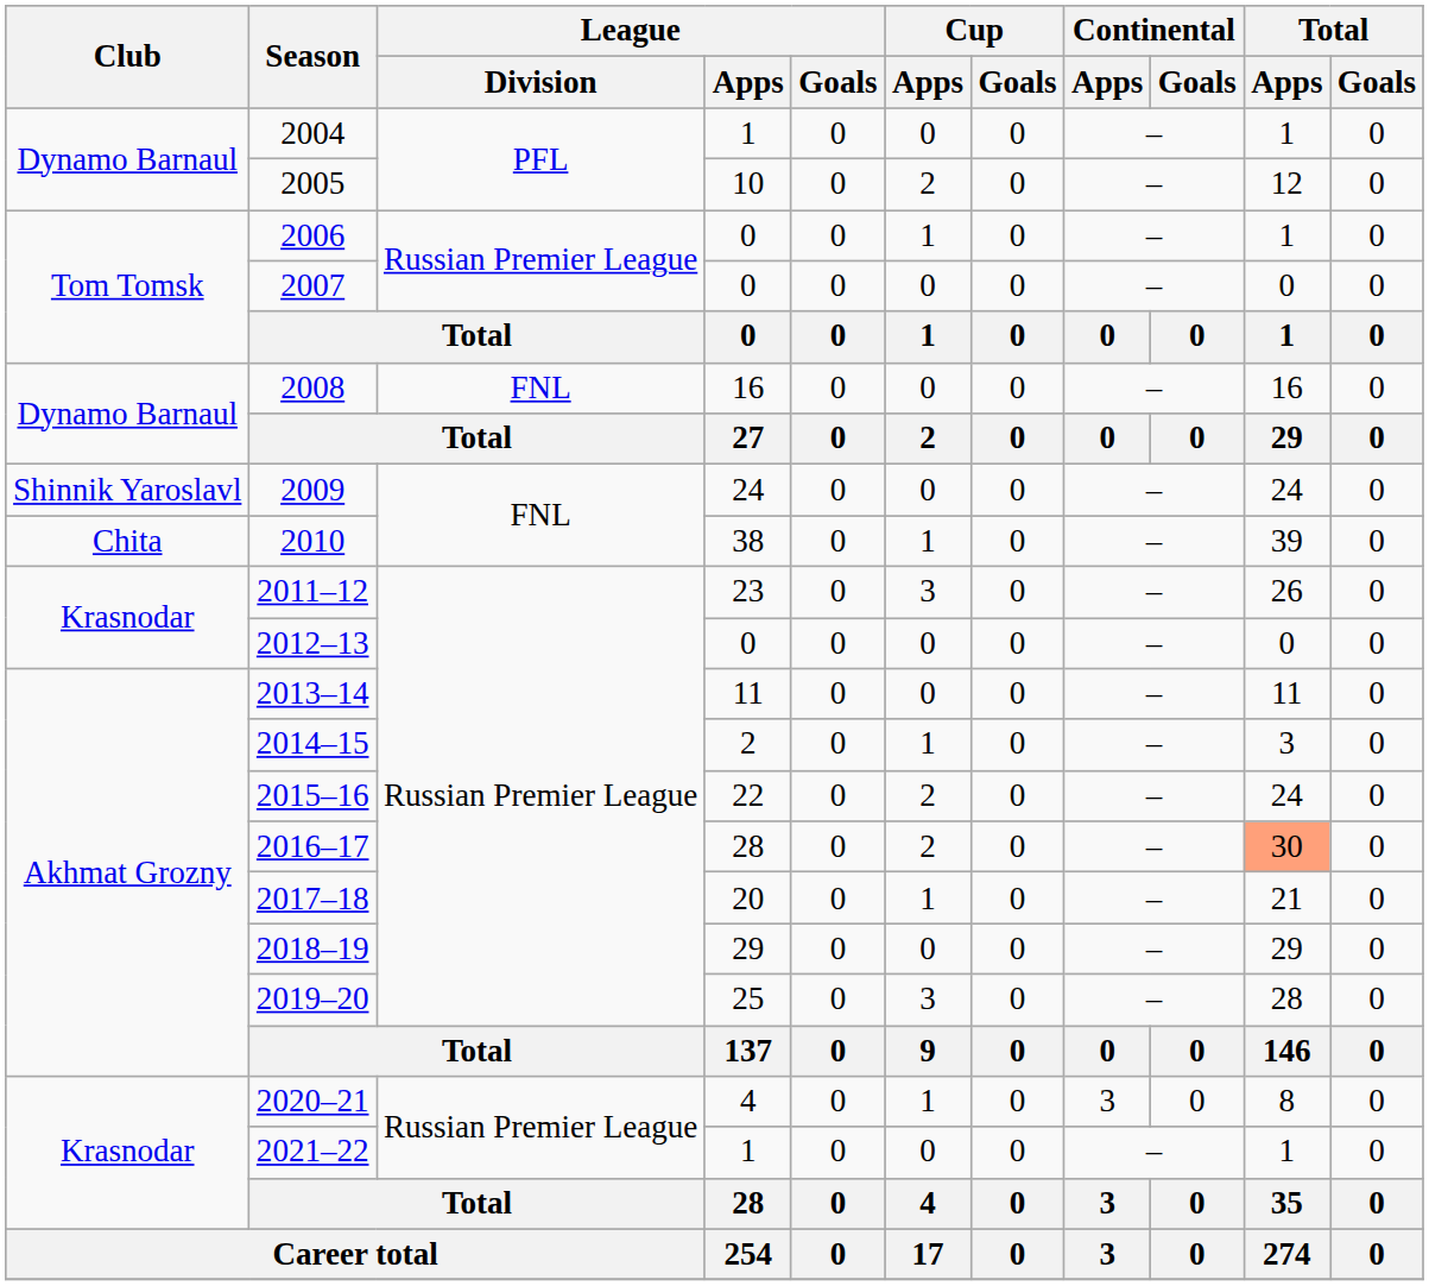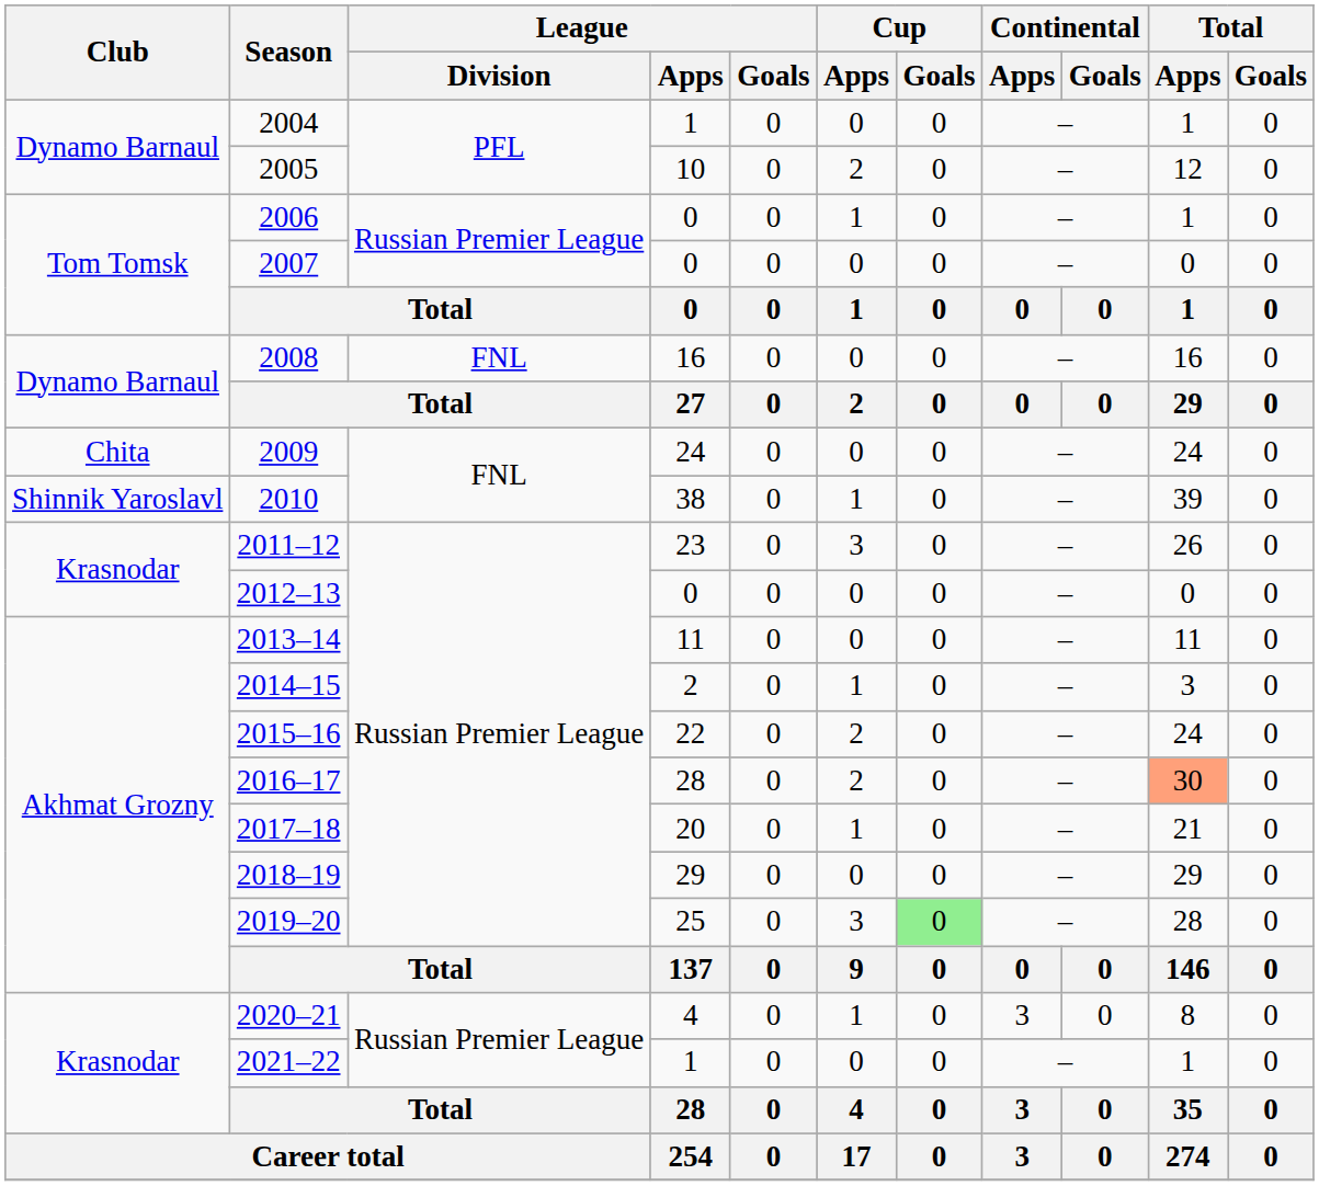 <table class="wikitable" style="text-align: center;">
 <tr>
 <th rowspan=2>Club</th>
 <th rowspan=2>Season</th>
 <th colspan=3>League</th>
 <th colspan=2>Cup</th>
 <th colspan=2>Continental</th>
 <th colspan=2>Total</th>
 </tr>
 <tr>
 <th>Division</th>
 <th>Apps</th>
 <th>Goals</th>
 <th>Apps</th>
 <th>Goals</th>
 <th>Apps</th>
 <th>Goals</th>
 <th>Apps</th>
 <th>Goals</th>
 </tr>
 <tr>
 <td rowspan=2><a href='#'>Dynamo Barnaul</a></td>
 <td>2004</td>
 <td rowspan=2><a href='#'>PFL</a></td>
 <td>1</td>
 <td>0</td>
 <td>0</td>
 <td>0</td>
 <td colspan=2>–</td>
 <td>1</td>
 <td>0</td>
 </tr>
 <tr>
 <td>2005</td>
 <td>10</td>
 <td>0</td>
 <td>2</td>
 <td>0</td>
 <td colspan=2>–</td>
 <td>12</td>
 <td>0</td>
 </tr>
 <tr>
 <td rowspan=3><a href='#'>Tom Tomsk</a></td>
 <td><a href='#'>2006</a></td>
 <td rowspan=2><a href='#'>Russian Premier League</a></td>
 <td>0</td>
 <td>0</td>
 <td>1</td>
 <td>0</td>
 <td colspan=2>–</td>
 <td>1</td>
 <td>0</td>
 </tr>
 <tr>
 <td><a href='#'>2007</a></td>
 <td>0</td>
 <td>0</td>
 <td>0</td>
 <td>0</td>
 <td colspan=2>–</td>
 <td>0</td>
 <td>0</td>
 </tr>
 <tr>
 <th colspan=2>Total</th>
 <th>0</th>
 <th>0</th>
 <th>1</th>
 <th>0</th>
 <th>0</th>
 <th>0</th>
 <th>1</th>
 <th>0</th>
 </tr>
 <tr>
 <td rowspan=2><a href='#'>Dynamo Barnaul</a></td>
 <td><a href='#'>2008</a></td>
 <td><a href='#'>FNL</a></td>
 <td>16</td>
 <td>0</td>
 <td>0</td>
 <td>0</td>
 <td colspan=2>–</td>
 <td>16</td>
 <td>0</td>
 </tr>
 <tr>
 <th colspan=2>Total</th>
 <th>27</th>
 <th>0</th>
 <th>2</th>
 <th>0</th>
 <th>0</th>
 <th>0</th>
 <th>29</th>
 <th>0</th>
 </tr>
 <tr>
-<td><a href='#'>Shinnik Yaroslavl</a></td>
+<td><a href='#'>Chita</a></td>
 <td><a href='#'>2009</a></td>
 <td rowspan=2>FNL</td>
 <td>24</td>
 <td>0</td>
 <td>0</td>
 <td>0</td>
 <td colspan=2>–</td>
 <td>24</td>
 <td>0</td>
 </tr>
 <tr>
-<td><a href='#'>Chita</a></td>
+<td><a href='#'>Shinnik Yaroslavl</a></td>
 <td><a href='#'>2010</a></td>
 <td>38</td>
 <td>0</td>
 <td>1</td>
 <td>0</td>
 <td colspan=2>–</td>
 <td>39</td>
 <td>0</td>
 </tr>
 <tr>
 <td rowspan=2><a href='#'>Krasnodar</a></td>
 <td><a href='#'>2011–12</a></td>
 <td rowspan=9>Russian Premier League</td>
 <td>23</td>
 <td>0</td>
 <td>3</td>
 <td>0</td>
 <td colspan=2>–</td>
 <td>26</td>
 <td>0</td>
 </tr>
 <tr>
 <td><a href='#'>2012–13</a></td>
 <td>0</td>
 <td>0</td>
 <td>0</td>
 <td>0</td>
 <td colspan=2>–</td>
 <td>0</td>
 <td>0</td>
 </tr>
 <tr>
 <td rowspan=8><a href='#'>Akhmat Grozny</a></td>
 <td><a href='#'>2013–14</a></td>
 <td>11</td>
 <td>0</td>
 <td>0</td>
 <td>0</td>
 <td colspan=2>–</td>
 <td>11</td>
 <td>0</td>
 </tr>
 <tr>
 <td><a href='#'>2014–15</a></td>
 <td>2</td>
 <td>0</td>
 <td>1</td>
 <td>0</td>
 <td colspan=2>–</td>
 <td>3</td>
 <td>0</td>
 </tr>
 <tr>
 <td><a href='#'>2015–16</a></td>
 <td>22</td>
 <td>0</td>
 <td>2</td>
 <td>0</td>
 <td colspan=2>–</td>
 <td>24</td>
 <td>0</td>
 </tr>
 <tr>
 <td><a href='#'>2016–17</a></td>
 <td>28</td>
 <td>0</td>
 <td>2</td>
 <td>0</td>
 <td colspan=2>–</td>
 <td style="background: lightsalmon;">30</td>
 <td>0</td>
 </tr>
 <tr>
 <td><a href='#'>2017–18</a></td>
 <td>20</td>
 <td>0</td>
 <td>1</td>
 <td>0</td>
 <td colspan=2>–</td>
 <td>21</td>
 <td>0</td>
 </tr>
 <tr>
 <td><a href='#'>2018–19</a></td>
 <td>29</td>
 <td>0</td>
 <td>0</td>
 <td>0</td>
 <td colspan=2>–</td>
 <td>29</td>
 <td>0</td>
 </tr>
 <tr>
 <td><a href='#'>2019–20</a></td>
 <td>25</td>
 <td>0</td>
 <td>3</td>
-<td>0</td>
+<td style="background: lightgreen;">0</td>
 <td colspan=2>–</td>
 <td>28</td>
 <td>0</td>
 </tr>
 <tr>
 <th colspan=2>Total</th>
 <th>137</th>
 <th>0</th>
 <th>9</th>
 <th>0</th>
 <th>0</th>
 <th>0</th>
 <th>146</th>
 <th>0</th>
 </tr>
 <tr>
 <td rowspan="3"><a href='#'>Krasnodar</a></td>
 <td><a href='#'>2020–21</a></td>
 <td rowspan="2">Russian Premier League</td>
 <td>4</td>
 <td>0</td>
 <td>1</td>
 <td>0</td>
 <td>3</td>
 <td>0</td>
 <td>8</td>
 <td>0</td>
 </tr>
 <tr>
 <td><a href='#'>2021–22</a></td>
 <td>1</td>
 <td>0</td>
 <td>0</td>
 <td>0</td>
 <td colspan=2>–</td>
 <td>1</td>
 <td>0</td>
 </tr>
 <tr>
 <th colspan=2>Total</th>
 <th>28</th>
 <th>0</th>
 <th>4</th>
 <th>0</th>
 <th>3</th>
 <th>0</th>
 <th>35</th>
 <th>0</th>
 </tr>
 <tr>
 <th colspan=3>Career total</th>
 <th>254</th>
 <th>0</th>
 <th>17</th>
 <th>0</th>
 <th>3</th>
 <th>0</th>
 <th>274</th>
 <th>0</th>
 </tr>
 <tr>
 </tr>
 </table>
